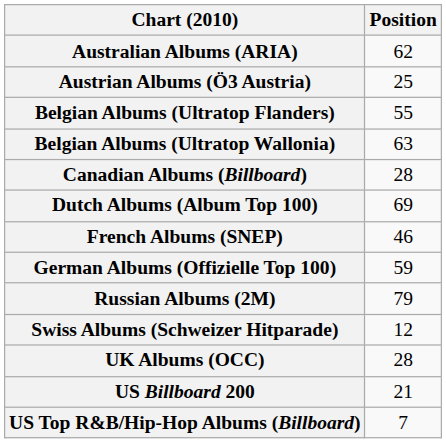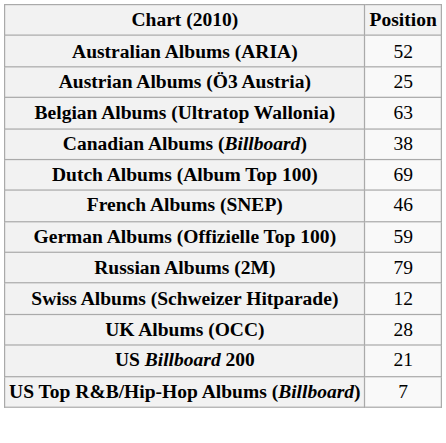 <table class="wikitable plainrowheaders sortable">
 <tr>
 <th scope="col">Chart (2010)</th>
 <th scope="col">Position</th>
 </tr>
 <tr>
 <th scope="row">Australian Albums (ARIA)</th>
-<td style="text-align:center;">62</td>
+<td style="text-align:center;">52</td>
 </tr>
 <tr>
 <th scope="row">Austrian Albums (Ö3 Austria)</th>
 <td style="text-align:center;">25</td>
-</tr>
-<tr>
-<th scope="row">Belgian Albums (Ultratop Flanders)</th>
-<td style="text-align:center;">55</td>
 </tr>
 <tr>
 <th scope="row">Belgian Albums (Ultratop Wallonia)</th>
 <td style="text-align:center;">63</td>
 </tr>
 <tr>
 <th scope="row">Canadian Albums (<em>Billboard</em>)</th>
-<td style="text-align:center;">28</td>
+<td style="text-align:center;">38</td>
 </tr>
 <tr>
 <th scope="row">Dutch Albums (Album Top 100)</th>
 <td style="text-align:center;">69</td>
 </tr>
 <tr>
 <th scope="row">French Albums (SNEP)</th>
 <td style="text-align:center;">46</td>
 </tr>
 <tr>
 <th scope="row">German Albums (Offizielle Top 100)</th>
 <td align="center">59</td>
 </tr>
 <tr>
 <th scope="row">Russian Albums (2M)</th>
 <td style="text-align:center;">79</td>
 </tr>
 <tr>
 <th scope="row">Swiss Albums (Schweizer Hitparade)</th>
 <td style="text-align:center;">12</td>
 </tr>
 <tr>
 <th scope="row">UK Albums (OCC)</th>
 <td style="text-align:center;">28</td>
 </tr>
 <tr>
 <th scope="row">US <em>Billboard</em> 200</th>
 <td style="text-align:center;">21</td>
 </tr>
 <tr>
 <th scope="row">US Top R&B/Hip-Hop Albums (<em>Billboard</em>)</th>
 <td style="text-align:center;">7</td>
 </tr>
 </table>
